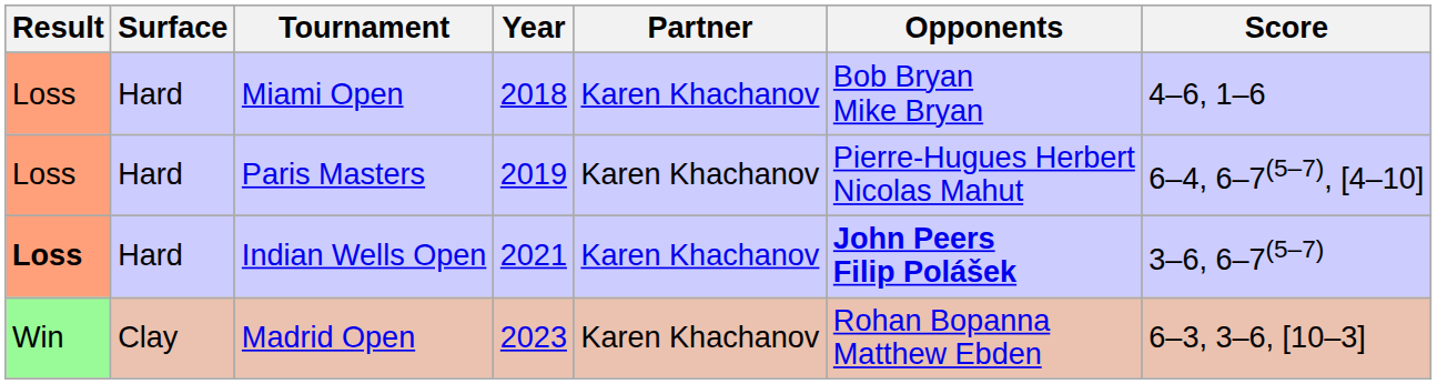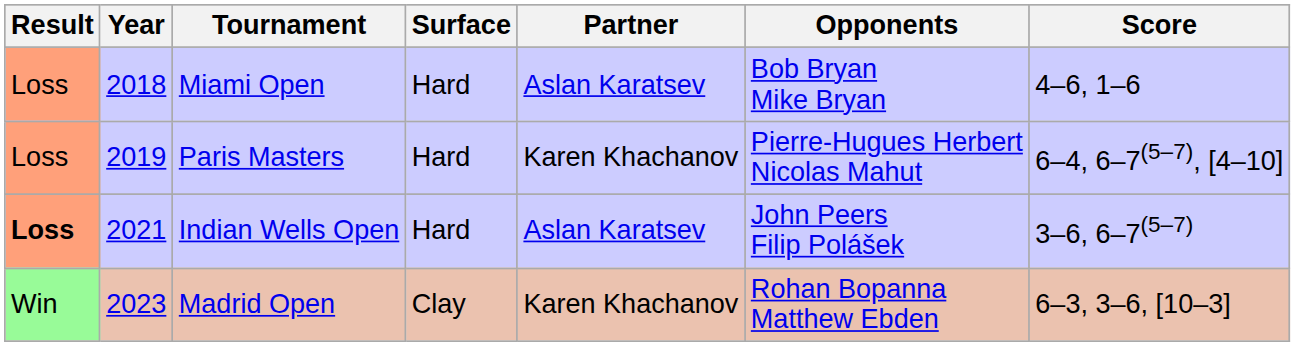 <table class="sortable wikitable">
 <tr>
 <th>Result</th>
+<th>Year</th>
+<th>Tournament</th>
 <th>Surface</th>
-<th>Tournament</th>
-<th>Year</th>
 <th>Partner</th>
 <th>Opponents</th>
 <th class="unsortable">Score</th>
 </tr>
 <tr bgcolor=ccccff>
 <td bgcolor=FFA07A>Loss</td>
+<td><a href='#'>2018</a></td>
+<td><a href='#'>Miami Open</a></td>
 <td>Hard</td>
-<td><a href='#'>Miami Open</a></td>
-<td><a href='#'>2018</a></td>
-<td> <a href='#'>Karen Khachanov</a></td>
+<td> <a href='#'>Aslan Karatsev</a></td>
 <td> <a href='#'>Bob Bryan</a><br> <a href='#'>Mike Bryan</a></td>
 <td>4–6, 1–6</td>
 </tr>
 <tr style="background:#ccf;">
 <td bgcolor=FFA07A>Loss</td>
+<td><a href='#'>2019</a></td>
+<td><a href='#'>Paris Masters</a></td>
 <td>Hard</td>
-<td><a href='#'>Paris Masters</a></td>
-<td><a href='#'>2019</a></td>
 <td> Karen Khachanov</td>
 <td> <a href='#'>Pierre-Hugues Herbert</a><br> <a href='#'>Nicolas Mahut</a></td>
 <td>6–4, 6–7<sup>(5–7)</sup>, [4–10]</td>
 </tr>
 <tr bgcolor=CCCCFF>
 <td bgcolor=FFA07A><strong>Loss</strong></td>
+<td><a href='#'>2021</a></td>
+<td><a href='#'>Indian Wells Open</a></td>
 <td>Hard</td>
-<td><a href='#'>Indian Wells Open</a></td>
-<td><a href='#'>2021</a></td>
-<td> <a href='#'>Karen Khachanov</a></td>
-<td><strong> <a href='#'>John Peers</a><br> <a href='#'>Filip Polášek</a></strong></td>
+<td> <a href='#'>Aslan Karatsev</a></td>
+<td> <a href='#'>John Peers</a><br> <a href='#'>Filip Polášek</a></td>
 <td>3–6, 6–7<sup>(5–7)</sup></td>
 </tr>
 <tr style="background:#EBC2AF">
 <td bgcolor=98fb98>Win</td>
+<td><a href='#'>2023</a></td>
+<td><a href='#'>Madrid Open</a></td>
 <td>Clay</td>
-<td><a href='#'>Madrid Open</a></td>
-<td><a href='#'>2023</a></td>
 <td> Karen Khachanov</td>
 <td> <a href='#'>Rohan Bopanna</a> <br>  <a href='#'>Matthew Ebden</a></td>
 <td>6–3, 3–6, [10–3]</td>
 </tr>
 </table>
